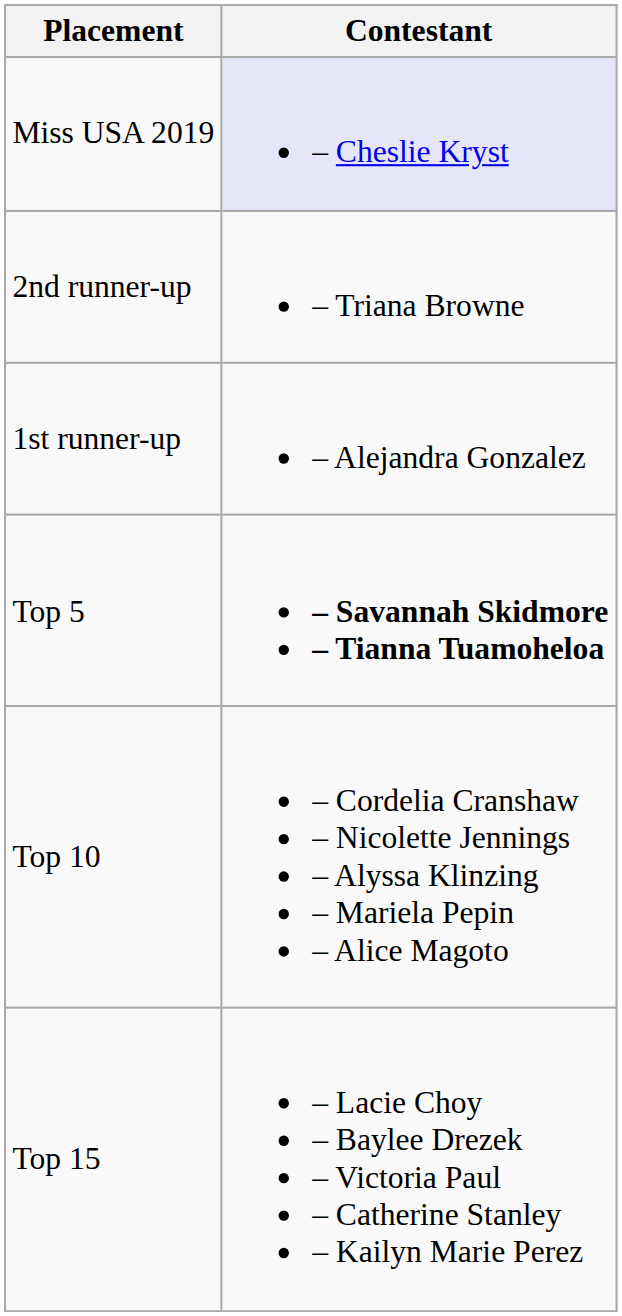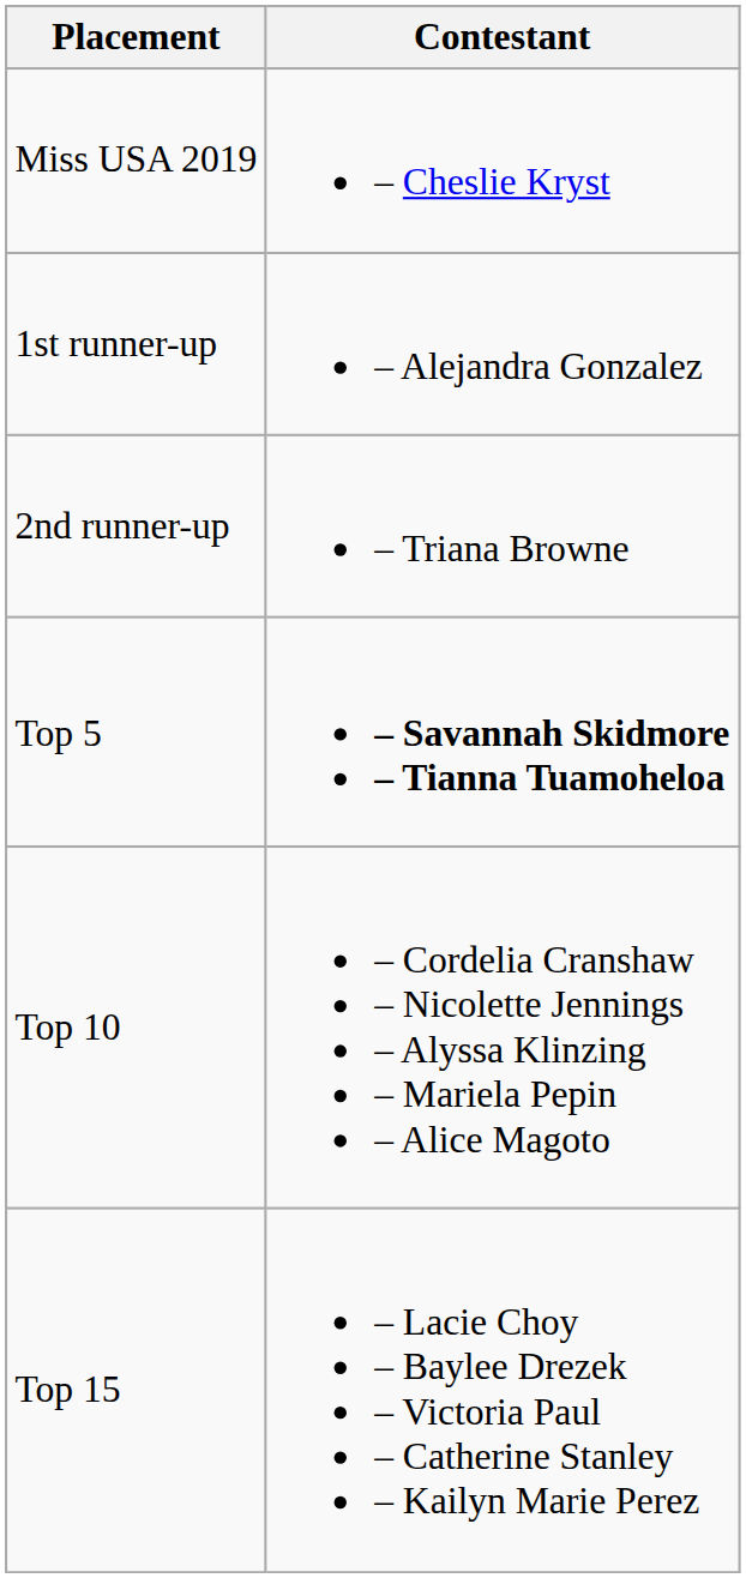 <table class="wikitable sortable" style="font-size: 95%;">
 <tr>
 <th>Placement</th>
 <th>Contestant</th>
 </tr>
 <tr>
 <td>Miss USA 2019</td>
-<td style="background: lavender;"><br><ul><li> – <a href='#'>Cheslie Kryst</a></li></ul></td>
+<td><br><ul><li> – <a href='#'>Cheslie Kryst</a></li></ul></td>
+</tr>
+<tr>
+<td>1st runner-up</td>
+<td><br><ul><li> – Alejandra Gonzalez</li></ul></td>
 </tr>
 <tr>
 <td>2nd runner-up</td>
 <td><br><ul><li> – Triana Browne</li></ul></td>
-</tr>
-<tr>
-<td>1st runner-up</td>
-<td><br><ul><li> – Alejandra Gonzalez</li></ul></td>
 </tr>
 <tr>
 <td>Top 5</td>
 <td><strong><br><ul><li> – Savannah Skidmore</li><li> – Tianna Tuamoheloa</li></ul></strong></td>
 </tr>
 <tr>
 <td>Top 10</td>
 <td><br><ul><li> – Cordelia Cranshaw</li><li> – Nicolette Jennings</li><li> – Alyssa Klinzing</li><li> – Mariela Pepin</li><li> – Alice Magoto</li></ul></td>
 </tr>
 <tr>
 <td>Top 15</td>
 <td><br><ul><li> – Lacie Choy</li><li> – Baylee Drezek</li><li> – Victoria Paul</li><li> – Catherine Stanley</li><li> – Kailyn Marie Perez</li></ul></td>
 </tr>
 </table>
